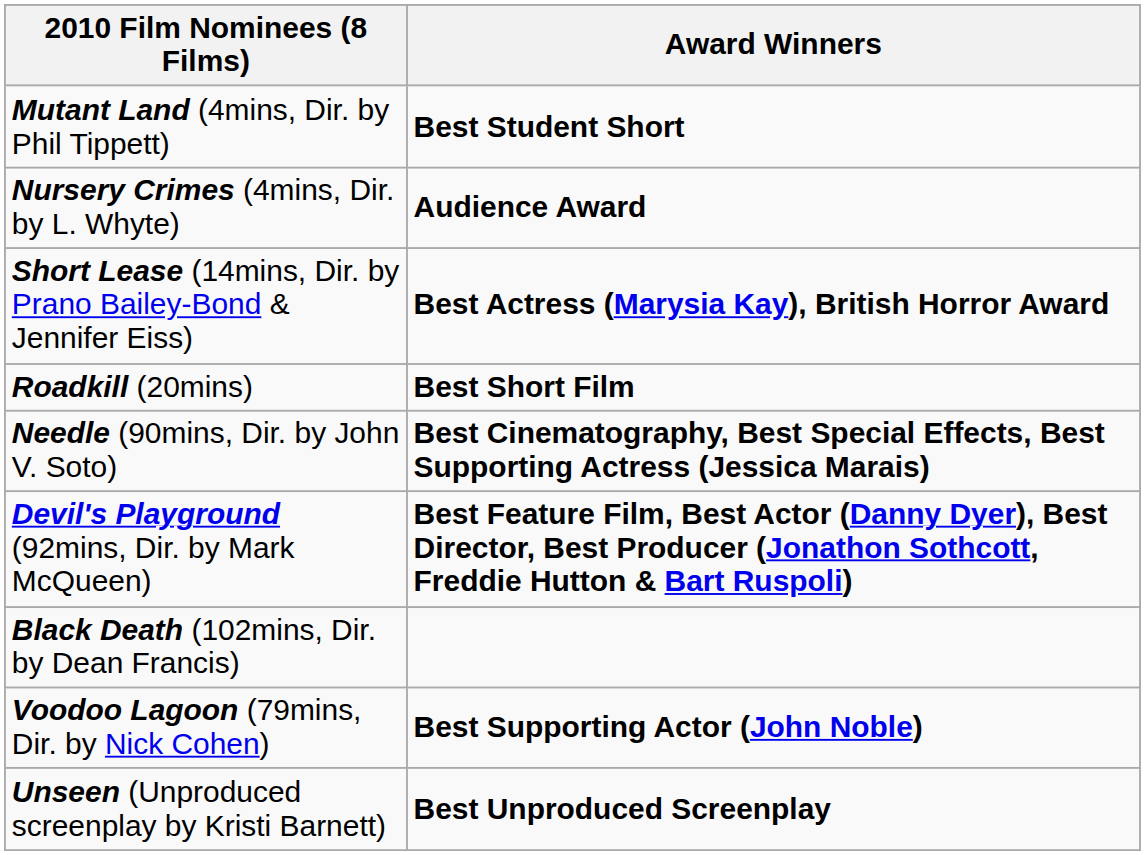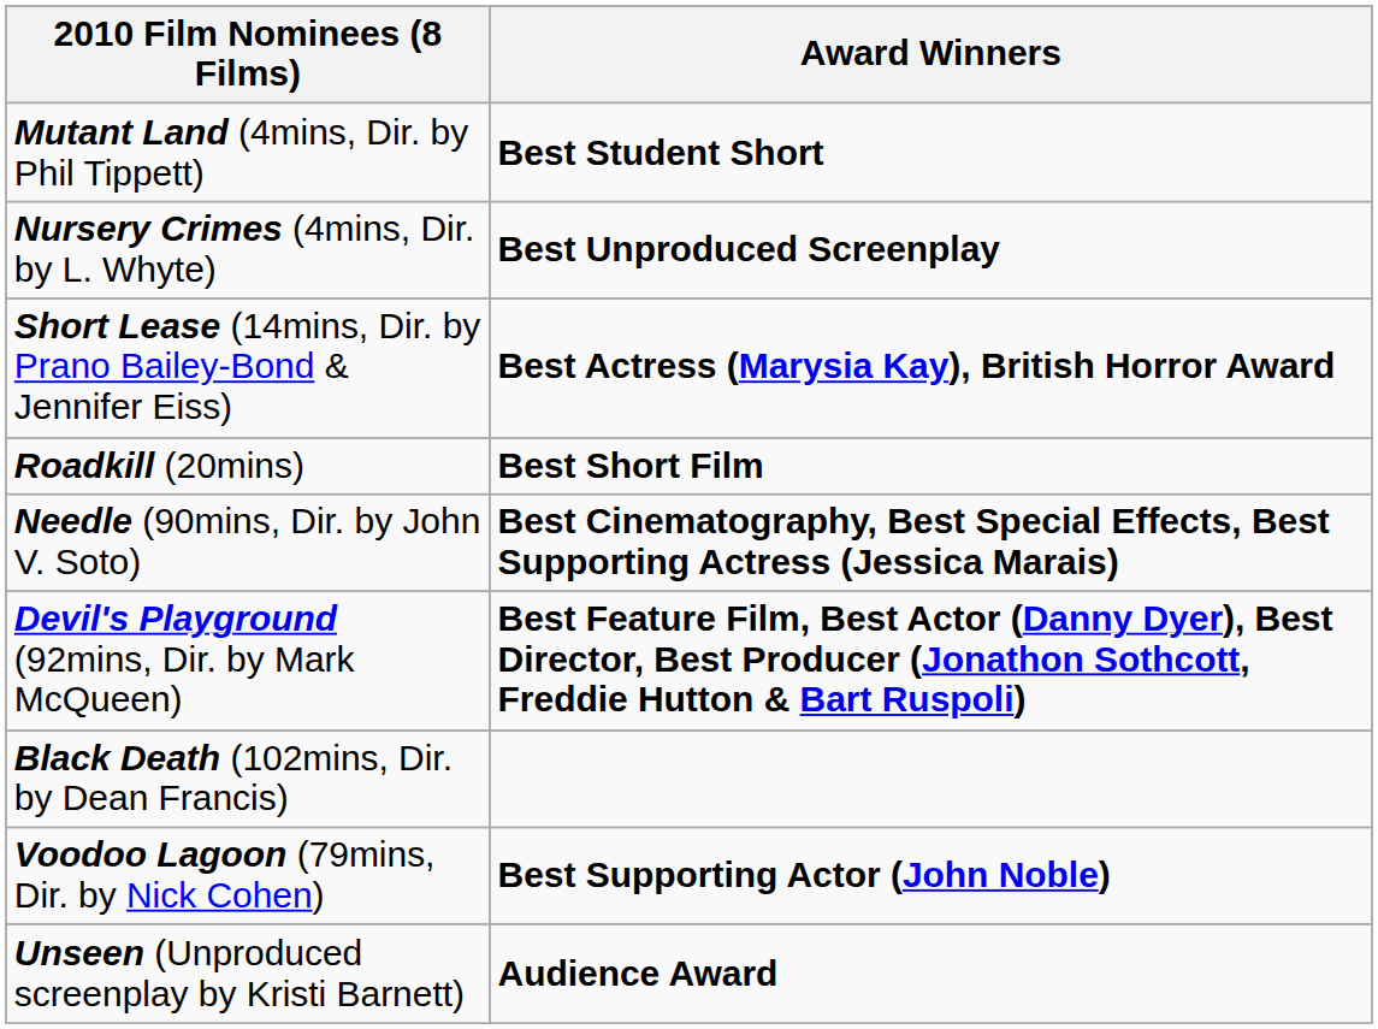 <table class="wikitable mw-collapsible mw-collapsed">
 <tr>
 <th>2010 Film Nominees (8 Films)</th>
 <th>Award Winners</th>
 </tr>
 <tr>
 <td><strong><em>Mutant Land</em></strong> (4mins, Dir. by Phil Tippett)</td>
 <td><strong>Best Student Short</strong></td>
 </tr>
 <tr>
 <td><strong><em>Nursery Crimes</em></strong> (4mins, Dir. by L. Whyte)</td>
-<td><strong>Audience Award</strong></td>
+<td><strong>Best Unproduced Screenplay</strong></td>
 </tr>
 <tr>
 <td><strong><em>Short Lease</em></strong> (14mins, Dir. by <a href='#'>Prano Bailey-Bond</a> & Jennifer Eiss)</td>
 <td><strong>Best Actress (<a href='#'>Marysia Kay</a>), British Horror Award</strong></td>
 </tr>
 <tr>
 <td><strong><em>Roadkill</em></strong> (20mins)</td>
 <td><strong>Best Short Film</strong></td>
 </tr>
 <tr>
 <td><strong><em>Needle</em></strong> (90mins, Dir. by John V. Soto)</td>
 <td><strong>Best Cinematography, Best Special Effects, Best Supporting Actress  (Jessica Marais)</strong></td>
 </tr>
 <tr>
 <td><strong><em><a href='#'>Devil's Playground</a></em></strong> (92mins, Dir. by Mark McQueen)</td>
 <td><strong>Best Feature Film, Best Actor (<a href='#'>Danny Dyer</a>), Best Director, Best Producer (<a href='#'>Jonathon Sothcott</a>, Freddie Hutton & <a href='#'>Bart Ruspoli</a>)</strong></td>
 </tr>
 <tr>
 <td><strong><em>Black Death</em></strong> (102mins, Dir. by Dean Francis)</td>
 <td></td>
 </tr>
 <tr>
 <td><strong><em>Voodoo Lagoon</em></strong> (79mins, Dir. by <a href='#'>Nick Cohen</a>)</td>
 <td><strong>Best Supporting Actor (<a href='#'>John Noble</a>)</strong></td>
 </tr>
 <tr>
 <td><strong><em>Unseen</em></strong> (Unproduced screenplay by Kristi Barnett)</td>
-<td><strong>Best Unproduced Screenplay</strong></td>
+<td><strong>Audience Award</strong></td>
 </tr>
 </table>
